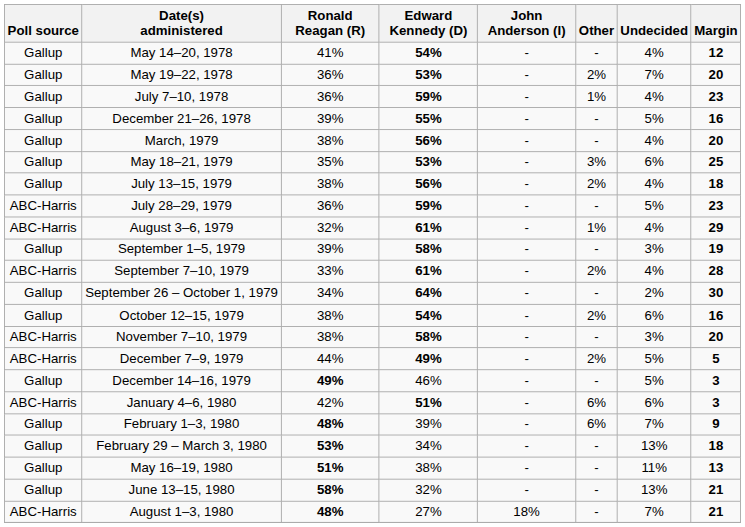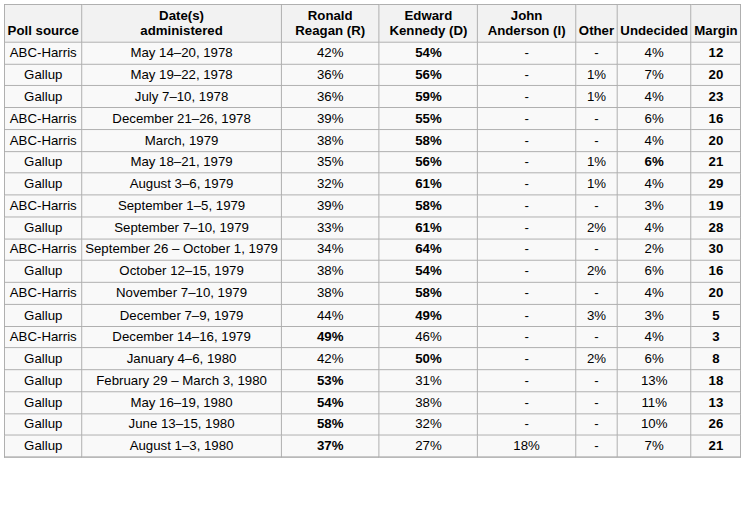 <table class="wikitable sortable" style="text-align:center;font-size:90%;line-height:17px">
 <tr valign= bottom>
 <th>Poll source</th>
 <th>Date(s)<br>administered</th>
 <th class="unsortable" style="width:100px;">Ronald<br>Reagan (R)</th>
 <th class="unsortable" style="width:100px;">Edward<br>Kennedy (D)</th>
 <th class="unsortable" style="width:100px;">John<br>Anderson (I)</th>
 <th class="unsortable">Other</th>
 <th class="unsortable">Undecided</th>
 <th>Margin</th>
 </tr>
 <tr>
-<td align="center">Gallup</td>
+<td align="center">ABC-Harris</td>
 <td align="center">May 14–20, 1978</td>
-<td align="center">41%</td>
+<td align="center">42%</td>
 <td><strong>54%</strong></td>
 <td align="center">-</td>
 <td align="center">-</td>
 <td align="center">4%</td>
 <td><strong>12</strong></td>
 </tr>
 <tr>
 <td align="center">Gallup</td>
 <td align="center">May 19–22, 1978</td>
 <td align="center">36%</td>
-<td><strong>53%</strong></td>
+<td><strong>56%</strong></td>
 <td align="center">-</td>
-<td align="center">2%</td>
+<td align="center">1%</td>
 <td align="center">7%</td>
 <td><strong>20</strong></td>
 </tr>
 <tr>
 <td align="center">Gallup</td>
 <td align="center">July 7–10, 1978</td>
 <td align="center">36%</td>
 <td><strong>59%</strong></td>
 <td align="center">-</td>
 <td align="center">1%</td>
 <td align="center">4%</td>
 <td><strong>23</strong></td>
 </tr>
 <tr>
-<td align="center">Gallup</td>
+<td align="center">ABC-Harris</td>
 <td align="center">December 21–26, 1978</td>
 <td align="center">39%</td>
 <td><strong>55%</strong></td>
 <td align="center">-</td>
 <td align="center">-</td>
-<td align="center">5%</td>
+<td align="center">6%</td>
 <td><strong>16</strong></td>
 </tr>
 <tr>
-<td align="center">Gallup</td>
+<td align="center">ABC-Harris</td>
 <td align="center">March, 1979</td>
 <td align="center">38%</td>
-<td><strong>56%</strong></td>
+<td><strong>58%</strong></td>
 <td align="center">-</td>
 <td align="center">-</td>
 <td align="center">4%</td>
 <td><strong>20</strong></td>
 </tr>
 <tr>
 <td align="center">Gallup</td>
 <td align="center">May 18–21, 1979</td>
 <td align="center">35%</td>
-<td><strong>53%</strong></td>
+<td><strong>56%</strong></td>
 <td align="center">-</td>
-<td align="center">3%</td>
-<td align="center">6%</td>
-<td><strong>25</strong></td>
+<td align="center">1%</td>
+<td align="center"><strong>6%</strong></td>
+<td><strong>21</strong></td>
 </tr>
 <tr>
 <td align="center">Gallup</td>
-<td align="center">July 13–15, 1979</td>
-<td align="center">38%</td>
-<td><strong>56%</strong></td>
-<td align="center">-</td>
-<td align="center">2%</td>
-<td align="center">4%</td>
-<td><strong>18</strong></td>
-</tr>
-<tr>
-<td align="center">ABC-Harris</td>
-<td align="center">July 28–29, 1979</td>
-<td align="center">36%</td>
-<td><strong>59%</strong></td>
-<td align="center">-</td>
-<td align="center">-</td>
-<td align="center">5%</td>
-<td><strong>23</strong></td>
-</tr>
-<tr>
-<td align="center">ABC-Harris</td>
 <td align="center">August 3–6, 1979</td>
 <td align="center">32%</td>
 <td><strong>61%</strong></td>
 <td align="center">-</td>
 <td align="center">1%</td>
 <td align="center">4%</td>
 <td><strong>29</strong></td>
 </tr>
 <tr>
-<td align="center">Gallup</td>
+<td align="center">ABC-Harris</td>
 <td align="center">September 1–5, 1979</td>
 <td align="center">39%</td>
 <td><strong>58%</strong></td>
 <td align="center">-</td>
 <td align="center">-</td>
 <td align="center">3%</td>
 <td><strong>19</strong></td>
 </tr>
 <tr>
-<td align="center">ABC-Harris</td>
+<td align="center">Gallup</td>
 <td align="center">September 7–10, 1979</td>
 <td align="center">33%</td>
 <td><strong>61%</strong></td>
 <td align="center">-</td>
 <td align="center">2%</td>
 <td align="center">4%</td>
 <td><strong>28</strong></td>
 </tr>
 <tr>
-<td align="center">Gallup</td>
+<td align="center">ABC-Harris</td>
 <td align="center">September 26 – October 1, 1979</td>
 <td align="center">34%</td>
 <td><strong>64%</strong></td>
 <td align="center">-</td>
 <td align="center">-</td>
 <td align="center">2%</td>
 <td><strong>30</strong></td>
 </tr>
 <tr>
 <td align="center">Gallup</td>
 <td align="center">October 12–15, 1979</td>
 <td align="center">38%</td>
 <td><strong>54%</strong></td>
 <td align="center">-</td>
 <td align="center">2%</td>
 <td align="center">6%</td>
 <td><strong>16</strong></td>
 </tr>
 <tr>
 <td align="center">ABC-Harris</td>
 <td align="center">November 7–10, 1979</td>
 <td align="center">38%</td>
 <td><strong>58%</strong></td>
 <td align="center">-</td>
 <td align="center">-</td>
-<td align="center">3%</td>
+<td align="center">4%</td>
 <td><strong>20</strong></td>
 </tr>
 <tr>
-<td align="center">ABC-Harris</td>
+<td align="center">Gallup</td>
 <td align="center">December 7–9, 1979</td>
 <td align="center">44%</td>
 <td><strong>49%</strong></td>
 <td align="center">-</td>
-<td align="center">2%</td>
-<td align="center">5%</td>
+<td align="center">3%</td>
+<td align="center">3%</td>
 <td><strong>5</strong></td>
 </tr>
 <tr>
-<td align="center">Gallup</td>
+<td align="center">ABC-Harris</td>
 <td align="center">December 14–16, 1979</td>
 <td><strong>49%</strong></td>
 <td align="center">46%</td>
 <td align="center">-</td>
 <td align="center">-</td>
-<td align="center">5%</td>
-<td><strong>3</strong></td>
-</tr>
-<tr>
-<td align="center">ABC-Harris</td>
-<td align="center">January 4–6, 1980</td>
-<td align="center">42%</td>
-<td><strong>51%</strong></td>
-<td align="center">-</td>
-<td align="center">6%</td>
-<td align="center">6%</td>
+<td align="center">4%</td>
 <td><strong>3</strong></td>
 </tr>
 <tr>
 <td align="center">Gallup</td>
-<td align="center">February 1–3, 1980</td>
-<td><strong>48%</strong></td>
-<td align="center">39%</td>
+<td align="center">January 4–6, 1980</td>
+<td align="center">42%</td>
+<td><strong>50%</strong></td>
 <td align="center">-</td>
+<td align="center">2%</td>
 <td align="center">6%</td>
-<td align="center">7%</td>
-<td><strong>9</strong></td>
+<td><strong>8</strong></td>
 </tr>
 <tr>
 <td align="center">Gallup</td>
 <td align="center">February 29 – March 3, 1980</td>
 <td><strong>53%</strong></td>
-<td align="center">34%</td>
+<td align="center">31%</td>
 <td align="center">-</td>
 <td align="center">-</td>
 <td align="center">13%</td>
 <td><strong>18</strong></td>
 </tr>
 <tr>
 <td align="center">Gallup</td>
 <td align="center">May 16–19, 1980</td>
-<td><strong>51%</strong></td>
+<td><strong>54%</strong></td>
 <td align="center">38%</td>
 <td align="center">-</td>
 <td align="center">-</td>
 <td align="center">11%</td>
 <td><strong>13</strong></td>
 </tr>
 <tr>
 <td align="center">Gallup</td>
 <td align="center">June 13–15, 1980</td>
 <td><strong>58%</strong></td>
 <td align="center">32%</td>
 <td align="center">-</td>
 <td align="center">-</td>
-<td align="center">13%</td>
-<td><strong>21</strong></td>
+<td align="center">10%</td>
+<td><strong>26</strong></td>
 </tr>
 <tr>
-<td align="center">ABC-Harris</td>
+<td align="center">Gallup</td>
 <td align="center">August 1–3, 1980</td>
-<td><strong>48%</strong></td>
+<td><strong>37%</strong></td>
 <td align="center">27%</td>
 <td align="center">18%</td>
 <td align="center">-</td>
 <td align="center">7%</td>
 <td><strong>21</strong></td>
 </tr>
 <tr>
 </tr>
 </table>
